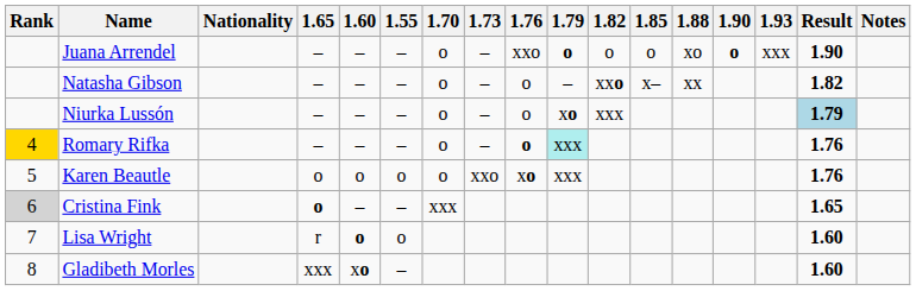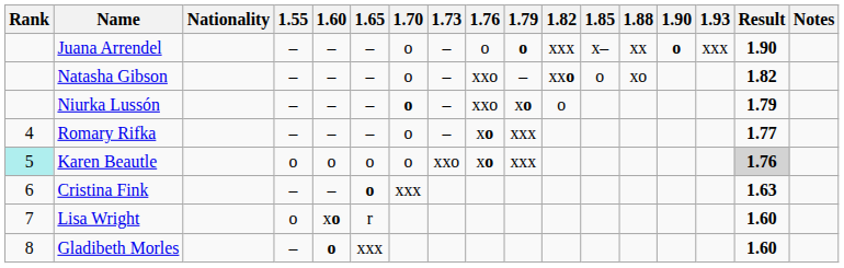 <table class="wikitable sortable" style="text-align:center;font-size:95%">
 <tr>
 <th>Rank</th>
 <th>Name</th>
 <th>Nationality</th>
+<th>1.55</th>
+<th>1.60</th>
 <th>1.65</th>
-<th>1.60</th>
-<th>1.55</th>
 <th>1.70</th>
 <th>1.73</th>
 <th>1.76</th>
 <th>1.79</th>
 <th>1.82</th>
 <th>1.85</th>
 <th>1.88</th>
 <th>1.90</th>
 <th>1.93</th>
 <th>Result</th>
 <th>Notes</th>
 </tr>
 <tr>
 <td></td>
 <td align=left><a href='#'>Juana Arrendel</a></td>
 <td align=left></td>
 <td>–</td>
 <td>–</td>
 <td>–</td>
 <td>o</td>
 <td>–</td>
-<td>xxo</td>
+<td>o</td>
 <td><strong>o</strong></td>
-<td>o</td>
-<td>o</td>
-<td>xo</td>
+<td>xxx</td>
+<td>x–</td>
+<td>xx</td>
 <td><strong>o</strong></td>
 <td>xxx</td>
 <td><strong>1.90</strong></td>
 <td></td>
 </tr>
 <tr>
 <td></td>
 <td align=left><a href='#'>Natasha Gibson</a></td>
 <td align=left></td>
 <td>–</td>
 <td>–</td>
 <td>–</td>
 <td>o</td>
 <td>–</td>
-<td>o</td>
+<td>xxo</td>
 <td>–</td>
 <td>xx<strong>o</strong></td>
-<td>x–</td>
-<td>xx</td>
+<td>o</td>
+<td>xo</td>
 <td></td>
 <td></td>
 <td><strong>1.82</strong></td>
 <td></td>
 </tr>
 <tr>
 <td></td>
 <td align=left><a href='#'>Niurka Lussón</a></td>
 <td align=left></td>
 <td>–</td>
 <td>–</td>
 <td>–</td>
+<td><strong>o</strong></td>
+<td>–</td>
+<td>xxo</td>
+<td>x<strong>o</strong></td>
 <td>o</td>
-<td>–</td>
-<td>o</td>
-<td>x<strong>o</strong></td>
-<td>xxx</td>
 <td></td>
 <td></td>
 <td></td>
 <td></td>
-<td style="background: lightblue;"><strong>1.79</strong></td>
+<td><strong>1.79</strong></td>
 <td></td>
 </tr>
 <tr>
-<td style="background: gold;">4</td>
+<td>4</td>
 <td align=left><a href='#'>Romary Rifka</a></td>
 <td align=left></td>
 <td>–</td>
 <td>–</td>
 <td>–</td>
 <td>o</td>
 <td>–</td>
-<td><strong>o</strong></td>
-<td style="background: paleturquoise;">xxx</td>
+<td>x<strong>o</strong></td>
+<td>xxx</td>
 <td></td>
 <td></td>
 <td></td>
 <td></td>
 <td></td>
-<td><strong>1.76</strong></td>
+<td><strong>1.77</strong></td>
 <td></td>
 </tr>
 <tr>
-<td>5</td>
+<td style="background: paleturquoise;">5</td>
 <td align=left><a href='#'>Karen Beautle</a></td>
 <td align=left></td>
 <td>o</td>
 <td>o</td>
 <td>o</td>
 <td>o</td>
 <td>xxo</td>
 <td>x<strong>o</strong></td>
 <td>xxx</td>
 <td></td>
 <td></td>
 <td></td>
 <td></td>
 <td></td>
-<td><strong>1.76</strong></td>
+<td style="background: lightgrey;"><strong>1.76</strong></td>
 <td></td>
 </tr>
 <tr>
-<td style="background: lightgrey;">6</td>
+<td>6</td>
 <td align=left><a href='#'>Cristina Fink</a></td>
 <td align=left></td>
-<td><strong>o</strong></td>
 <td>–</td>
 <td>–</td>
+<td><strong>o</strong></td>
 <td>xxx</td>
 <td></td>
 <td></td>
 <td></td>
 <td></td>
 <td></td>
 <td></td>
 <td></td>
 <td></td>
-<td><strong>1.65</strong></td>
+<td><strong>1.63</strong></td>
 <td></td>
 </tr>
 <tr>
 <td>7</td>
 <td align=left><a href='#'>Lisa Wright</a></td>
 <td align=left></td>
+<td>o</td>
+<td>x<strong>o</strong></td>
 <td>r</td>
-<td><strong>o</strong></td>
-<td>o</td>
 <td></td>
 <td></td>
 <td></td>
 <td></td>
 <td></td>
 <td></td>
 <td></td>
 <td></td>
 <td></td>
 <td><strong>1.60</strong></td>
 <td></td>
 </tr>
 <tr>
 <td>8</td>
 <td align=left><a href='#'>Gladibeth Morles</a></td>
 <td align=left></td>
+<td>–</td>
+<td><strong>o</strong></td>
 <td>xxx</td>
-<td>x<strong>o</strong></td>
-<td>–</td>
 <td></td>
 <td></td>
 <td></td>
 <td></td>
 <td></td>
 <td></td>
 <td></td>
 <td></td>
 <td></td>
 <td><strong>1.60</strong></td>
 <td></td>
 </tr>
 </table>
